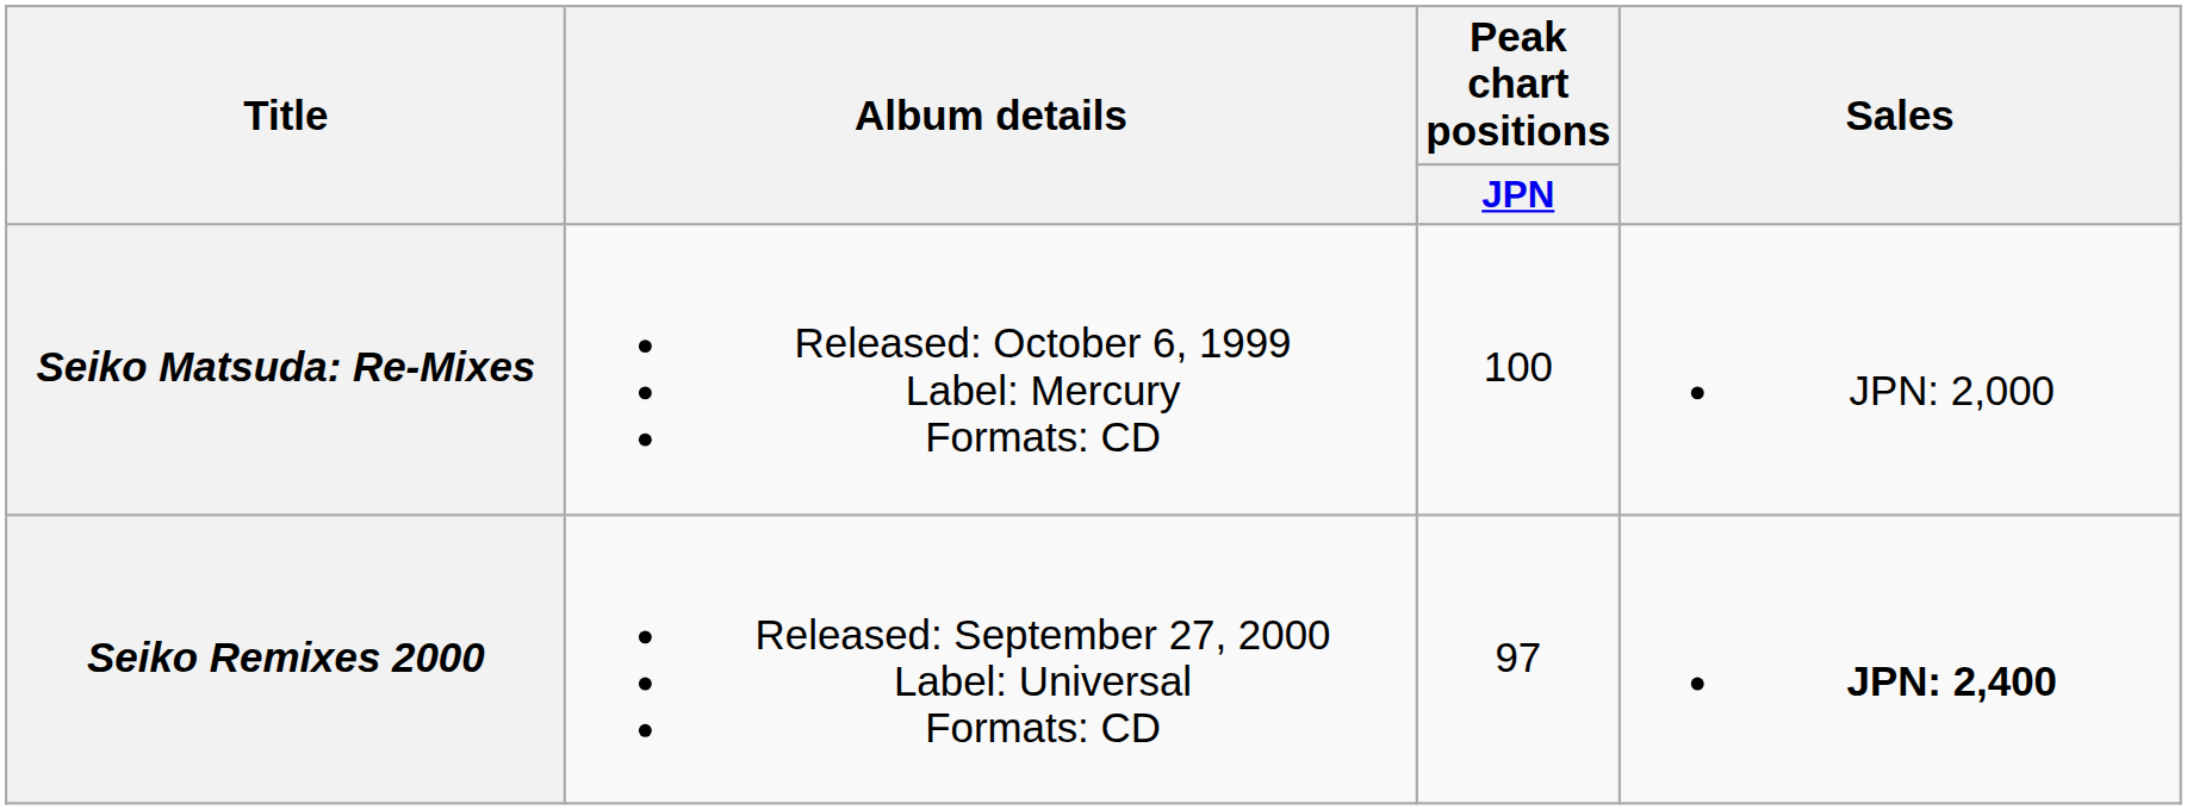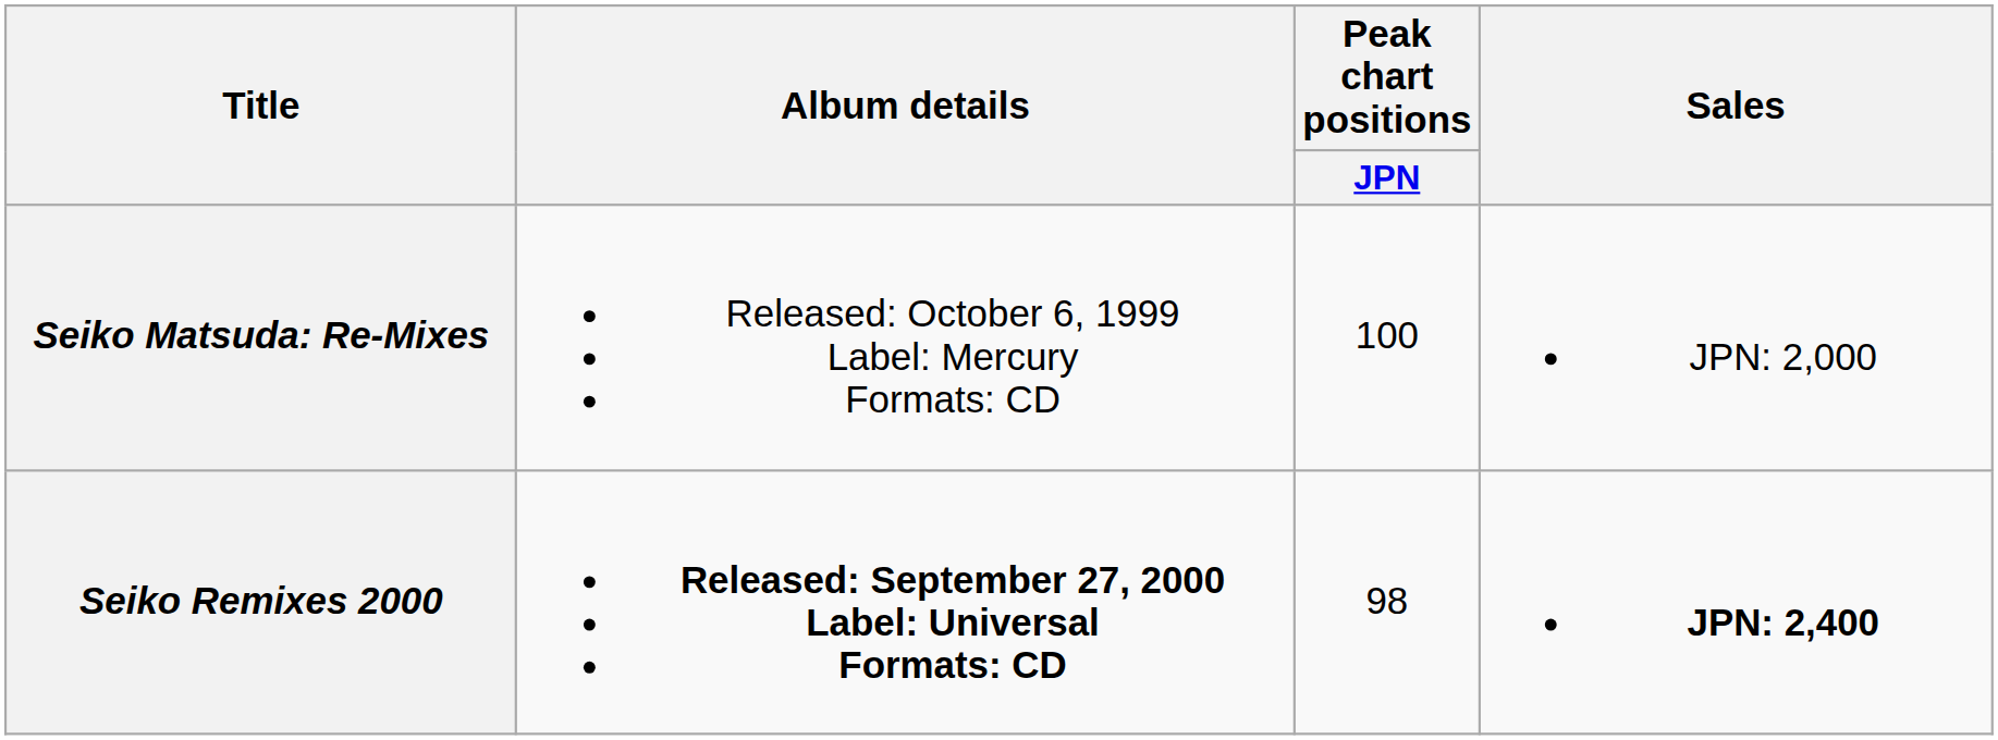 <table class="wikitable plainrowheaders" style="text-align:center;" border="1">
 <tr>
 <th scope="col" rowspan="2" style="width:13em;">Title</th>
 <th scope="col" rowspan="2" style="width:20em;">Album details</th>
 <th scope="col" colspan="1">Peak chart positions</th>
 <th scope="col" rowspan="2" style="width:13em;">Sales</th>
 </tr>
 <tr>
 <th scope="col" style="width:2.5em;font-size:90%;"><a href='#'>JPN</a></th>
 </tr>
 <tr>
 <th scope="row"><em>Seiko Matsuda: Re-Mixes</em></th>
 <td><br><ul><li>Released: October 6, 1999</li><li>Label: Mercury</li><li>Formats: CD</li></ul></td>
 <td>100</td>
 <td><br><ul><li>JPN: 2,000</li></ul></td>
 </tr>
 <tr>
 <th scope="row"><em>Seiko Remixes 2000</em></th>
-<td><br><ul><li>Released: September 27, 2000</li><li>Label: Universal</li><li>Formats: CD</li></ul></td>
-<td>97</td>
+<td><strong><br><ul><li>Released: September 27, 2000</li><li>Label: Universal</li><li>Formats: CD</li></ul></strong></td>
+<td>98</td>
 <td><strong><br><ul><li>JPN: 2,400</li></ul></strong></td>
 </tr>
 </table>
